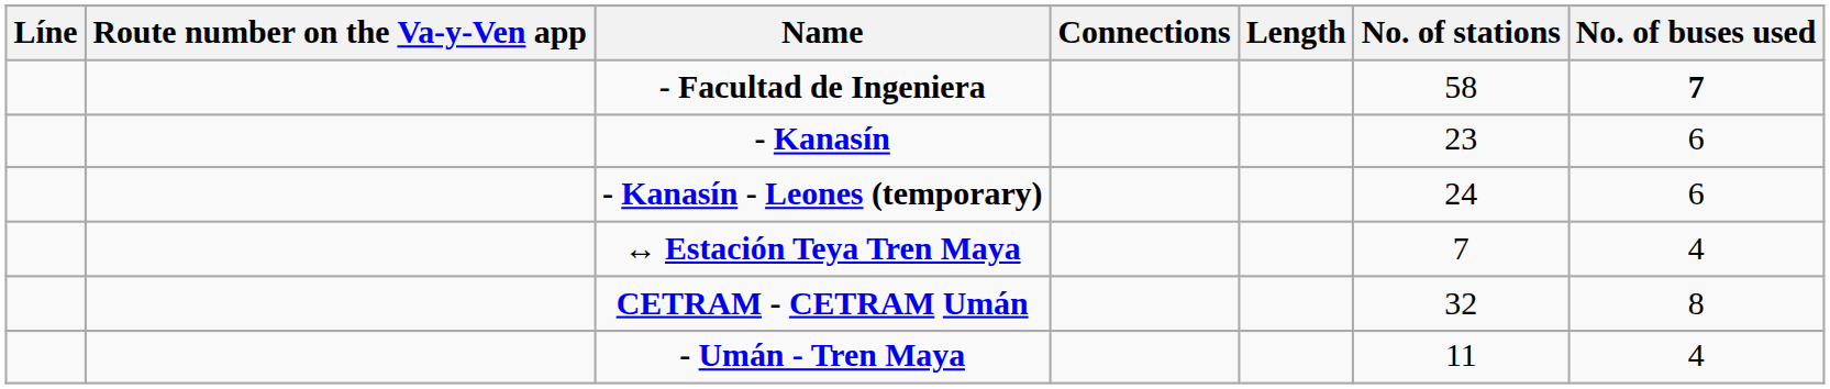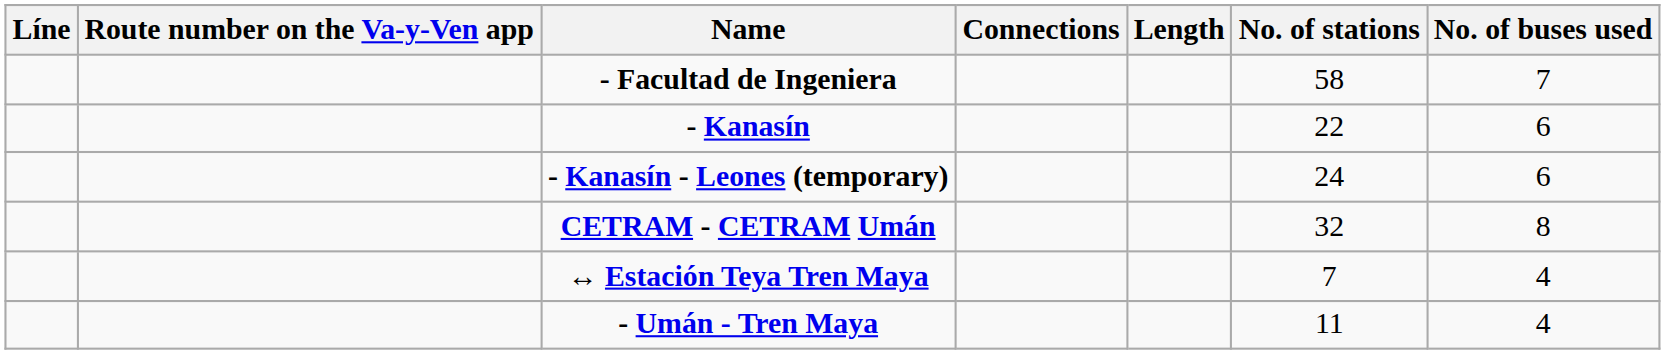 <table class="sortable wikitable" style="margin: 0 auto; text-align:center; font-size: 90%;">
 <tr>
 <th rowspan="1">Líne</th>
 <th>Route number on the <a href='#'>Va-y-Ven</a> app</th>
 <th rowspan="1">Name</th>
 <th>Connections</th>
 <th>Length</th>
 <th>No. of stations</th>
 <th>No. of buses used</th>
 </tr>
 <tr>
 <td></td>
 <td></td>
 <td><strong> - Facultad de Ingeniera</strong></td>
 <td>         </td>
 <td></td>
 <td>58</td>
-<td><strong>7</strong></td>
+<td>7</td>
 </tr>
 <tr>
 <td></td>
 <td></td>
 <td><strong> - <a href='#'>Kanasín</a></strong></td>
 <td>         </td>
 <td></td>
-<td>23</td>
+<td>22</td>
 <td>6</td>
 </tr>
 <tr>
 <td></td>
 <td></td>
 <td><strong> - <a href='#'>Kanasín</a> - <a href='#'>Leones</a> (temporary)</strong></td>
 <td>        </td>
 <td></td>
 <td>24</td>
 <td>6</td>
 </tr>
 <tr>
 <td></td>
 <td></td>
+<td><strong><a href='#'>CETRAM</a>  - <a href='#'>CETRAM</a> <a href='#'>Umán</a></strong></td>
+<td>          </td>
+<td></td>
+<td>32</td>
+<td>8</td>
+</tr>
+<tr>
+<td></td>
+<td></td>
 <td><strong> ↔ <a href='#'>Estación Teya Tren Maya</a></strong></td>
 <td>      </td>
 <td></td>
 <td>7</td>
 <td>4</td>
-</tr>
-<tr>
-<td></td>
-<td></td>
-<td><strong><a href='#'>CETRAM</a>  - <a href='#'>CETRAM</a> <a href='#'>Umán</a></strong></td>
-<td>          </td>
-<td></td>
-<td>32</td>
-<td>8</td>
 </tr>
 <tr>
 <td></td>
 <td></td>
 <td><strong> - <a href='#'>Umán - Tren Maya</a></strong></td>
 <td>           </td>
 <td></td>
 <td>11</td>
 <td>4</td>
 </tr>
 </table>
